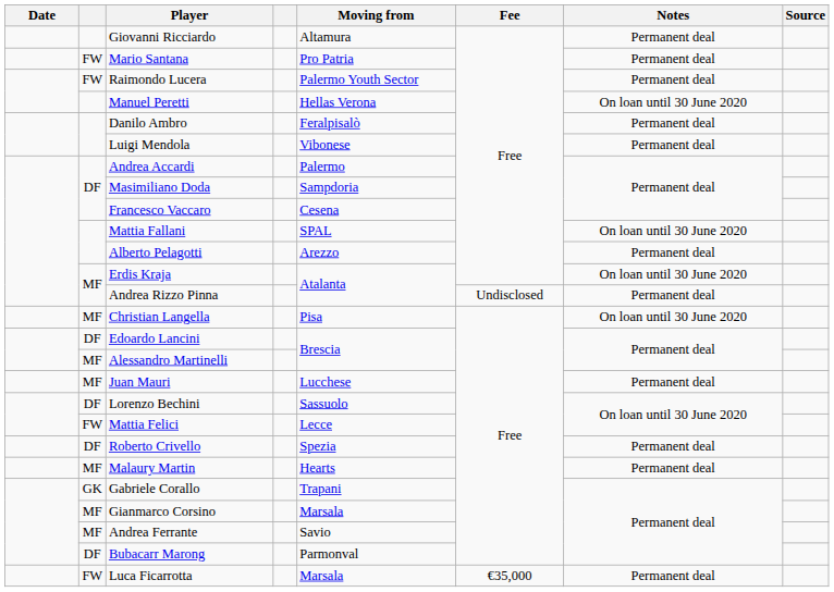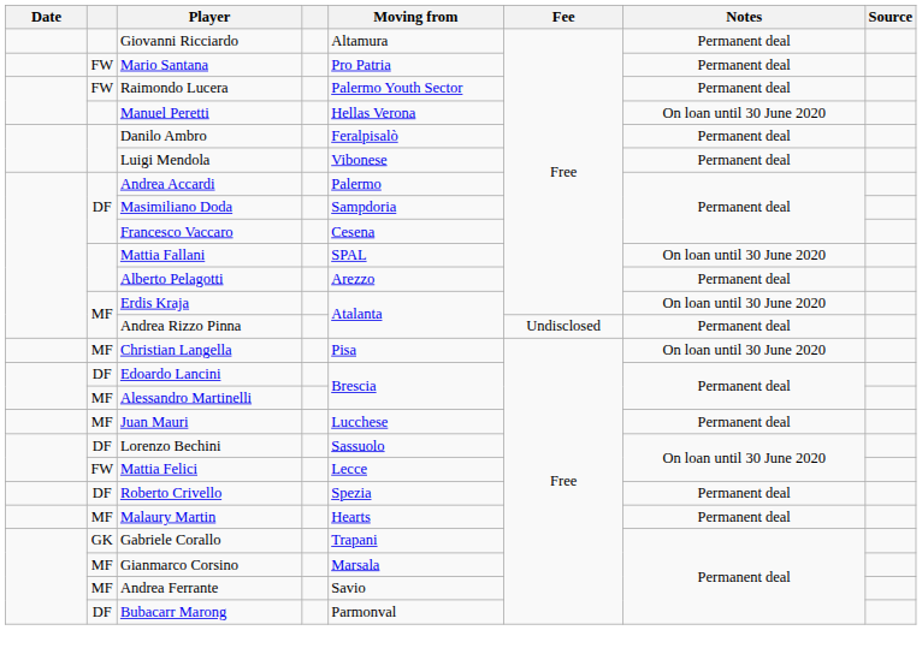 <table class="wikitable sortable">
 <tr>
 <th style="width:80px;">Date</th>
 <th style="width:20px;"></th>
 <th style="width:190px;">Player</th>
 <th style="width:20px;"></th>
 <th style="width:180px;">Moving from</th>
 <th style="width:120px;" class="unsortable">Fee</th>
 <th style="width:250px;" class="unsortable">Notes</th>
 <th style="width:20px;">Source</th>
 </tr>
 <tr>
 <td></td>
 <td align="center"></td>
 <td> Giovanni Ricciardo</td>
 <td align="center"></td>
 <td> Altamura</td>
 <td rowspan="12" align=center>Free</td>
 <td align=center>Permanent deal</td>
 <td></td>
 </tr>
 <tr>
 <td></td>
 <td align="center">FW</td>
 <td> <a href='#'>Mario Santana</a></td>
 <td align="center"></td>
 <td> <a href='#'>Pro Patria</a></td>
 <td align=center>Permanent deal</td>
 <td></td>
 </tr>
 <tr>
 <td rowspan="2"></td>
 <td align="center">FW</td>
 <td> Raimondo Lucera</td>
 <td align="center"></td>
 <td> <a href='#'>Palermo Youth Sector</a></td>
 <td align=center>Permanent deal</td>
 <td></td>
 </tr>
 <tr>
 <td align="center"></td>
 <td> <a href='#'>Manuel Peretti</a></td>
 <td align="center"></td>
 <td> <a href='#'>Hellas Verona</a></td>
 <td align=center>On loan until 30 June 2020</td>
 <td><small> </small></td>
 </tr>
 <tr>
 <td rowspan="2"></td>
 <td rowspan="2" align="center"></td>
 <td> Danilo Ambro</td>
 <td align="center"></td>
 <td> <a href='#'>Feralpisalò</a></td>
 <td align=center>Permanent deal</td>
 <td></td>
 </tr>
 <tr>
 <td> Luigi Mendola</td>
 <td align="center"></td>
 <td> <a href='#'>Vibonese</a></td>
 <td align=center>Permanent deal</td>
 <td></td>
 </tr>
 <tr>
 <td rowspan="7"></td>
 <td rowspan="3" align="center">DF</td>
 <td> <a href='#'>Andrea Accardi</a></td>
 <td align="center"></td>
 <td> <a href='#'>Palermo</a></td>
 <td rowspan="3" align=center>Permanent deal</td>
 <td></td>
 </tr>
 <tr>
 <td> <a href='#'>Masimiliano Doda</a></td>
 <td align="center"></td>
 <td> <a href='#'>Sampdoria</a></td>
 <td></td>
 </tr>
 <tr>
 <td> <a href='#'>Francesco Vaccaro</a></td>
 <td align="center"></td>
 <td> <a href='#'>Cesena</a></td>
 <td></td>
 </tr>
 <tr>
 <td rowspan="2" align="center"></td>
 <td> <a href='#'>Mattia Fallani</a></td>
 <td align="center"></td>
 <td> <a href='#'>SPAL</a></td>
 <td align=center>On loan until 30 June 2020</td>
 <td></td>
 </tr>
 <tr>
 <td> <a href='#'>Alberto Pelagotti</a></td>
 <td align="center"></td>
 <td> <a href='#'>Arezzo</a></td>
 <td align=center>Permanent deal</td>
 <td></td>
 </tr>
 <tr>
 <td rowspan="2" align="center">MF</td>
 <td> <a href='#'>Erdis Kraja</a></td>
 <td align="center"></td>
 <td rowspan="2"> <a href='#'>Atalanta</a></td>
 <td align=center>On loan until 30 June 2020</td>
 <td></td>
 </tr>
 <tr>
 <td> Andrea Rizzo Pinna</td>
 <td align="center"></td>
 <td align=center>Undisclosed</td>
 <td align=center>Permanent deal</td>
 <td></td>
 </tr>
 <tr>
 <td></td>
 <td align="center">MF</td>
 <td> <a href='#'>Christian Langella</a></td>
 <td align="center"></td>
 <td> <a href='#'>Pisa</a></td>
 <td rowspan="12" align=center>Free</td>
 <td align=center>On loan until 30 June 2020</td>
 <td></td>
 </tr>
 <tr>
 <td rowspan="2"></td>
 <td align="center">DF</td>
 <td> <a href='#'>Edoardo Lancini</a></td>
 <td align="center"></td>
 <td rowspan="2"> <a href='#'>Brescia</a></td>
 <td rowspan="2" align=center>Permanent deal</td>
 <td></td>
 </tr>
 <tr>
 <td align="center">MF</td>
 <td> <a href='#'>Alessandro Martinelli</a></td>
 <td align="center"></td>
 <td></td>
 </tr>
 <tr>
 <td></td>
 <td align="center">MF</td>
 <td> <a href='#'>Juan Mauri</a></td>
 <td align="center"></td>
 <td> <a href='#'>Lucchese</a></td>
 <td align=center>Permanent deal</td>
 <td></td>
 </tr>
 <tr>
 <td rowspan="2"></td>
 <td align="center">DF</td>
 <td> Lorenzo Bechini</td>
 <td align="center"></td>
 <td> <a href='#'>Sassuolo</a></td>
 <td rowspan="2" align=center>On loan until 30 June 2020</td>
 <td></td>
 </tr>
 <tr>
 <td align="center">FW</td>
 <td> <a href='#'>Mattia Felici</a></td>
 <td align="center"></td>
 <td> <a href='#'>Lecce</a></td>
 <td></td>
 </tr>
 <tr>
 <td></td>
 <td align="center">DF</td>
 <td> <a href='#'>Roberto Crivello</a></td>
 <td align="center"></td>
 <td> <a href='#'>Spezia</a></td>
 <td align=center>Permanent deal</td>
 <td></td>
 </tr>
 <tr>
 <td></td>
 <td align="center">MF</td>
 <td> <a href='#'>Malaury Martin</a></td>
 <td align="center"></td>
 <td> <a href='#'>Hearts</a></td>
 <td align=center>Permanent deal</td>
 <td></td>
 </tr>
 <tr>
 <td rowspan="4"></td>
 <td align="center">GK</td>
 <td> Gabriele Corallo</td>
 <td align="center"></td>
 <td> <a href='#'>Trapani</a></td>
 <td rowspan="4" align=center>Permanent deal</td>
 <td></td>
 </tr>
 <tr>
 <td align="center">MF</td>
 <td> Gianmarco Corsino</td>
 <td align="center"></td>
 <td> <a href='#'>Marsala</a></td>
 <td></td>
 </tr>
 <tr>
 <td align="center">MF</td>
 <td> Andrea Ferrante</td>
 <td align="center"></td>
 <td> Savio</td>
 <td></td>
 </tr>
 <tr>
 <td align="center">DF</td>
 <td> <a href='#'>Bubacarr Marong</a></td>
 <td align="center"></td>
 <td> Parmonval</td>
 <td></td>
 </tr>
-<tr>
-<td></td>
-<td align="center">FW</td>
-<td> Luca Ficarrotta</td>
-<td align="center"></td>
-<td> <a href='#'>Marsala</a></td>
-<td align=center>€35,000</td>
-<td align=center>Permanent deal</td>
-<td></td>
-</tr>
 </table>
